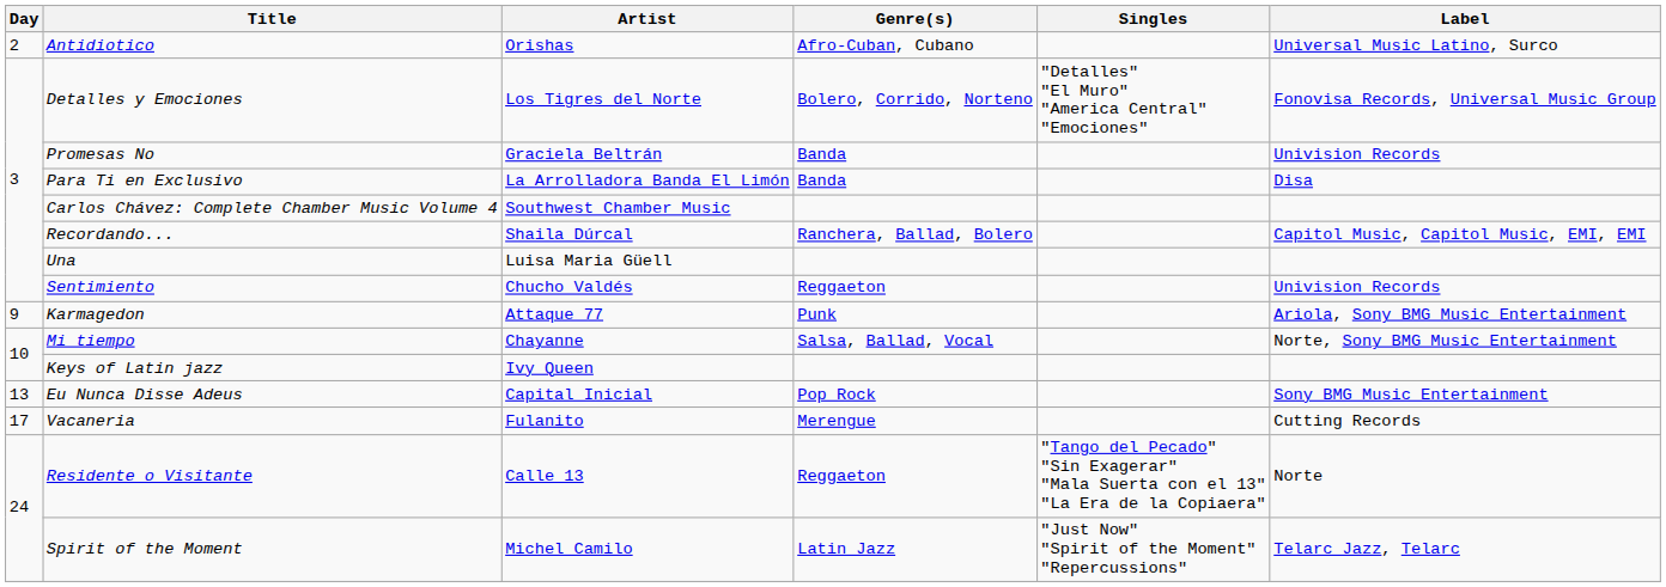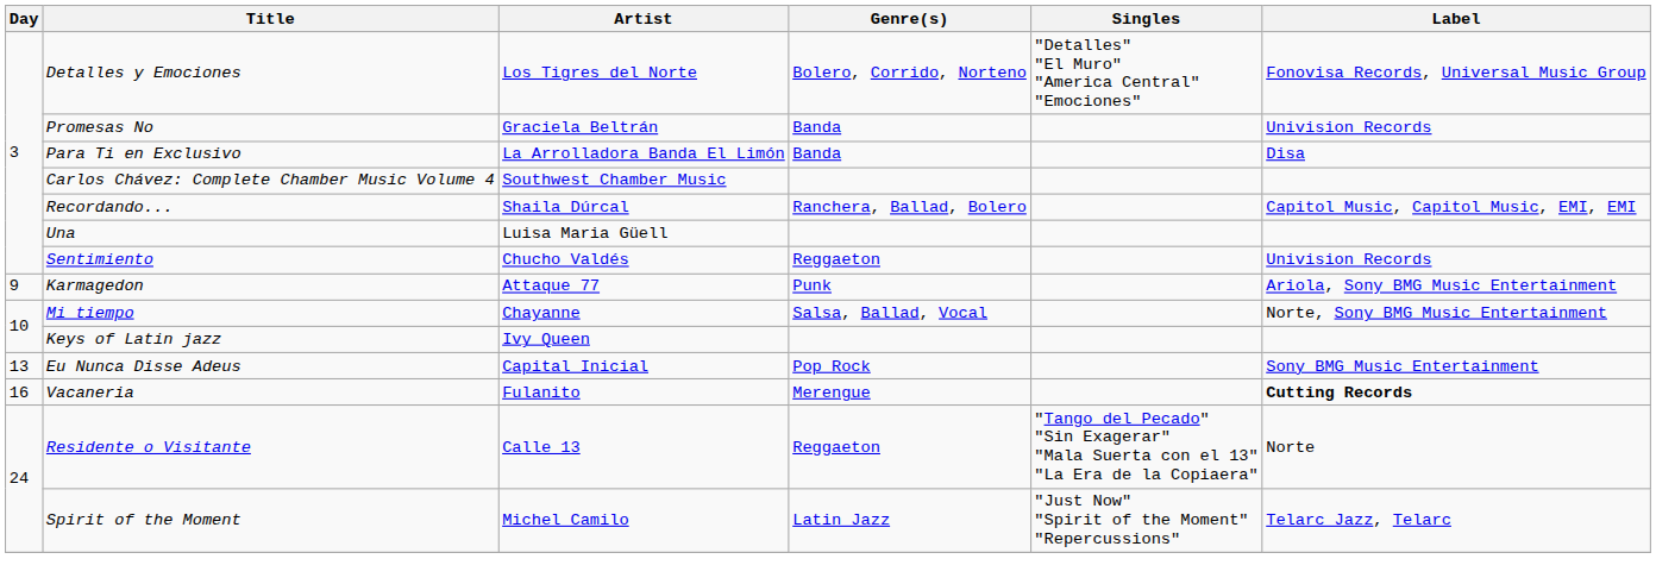 <table class="wikitable sortable" style="text-align: left;">
 <tr>
 <th>Day</th>
 <th>Title</th>
 <th>Artist</th>
 <th>Genre(s)</th>
 <th>Singles</th>
 <th>Label</th>
-</tr>
-<tr>
-<td>2</td>
-<td><em><a href='#'>Antidiotico</a></em></td>
-<td><a href='#'>Orishas</a></td>
-<td><a href='#'>Afro-Cuban</a>, Cubano</td>
-<td></td>
-<td><a href='#'>Universal Music Latino</a>, Surco</td>
 </tr>
 <tr>
 <td rowspan="7">3</td>
 <td><em>Detalles y Emociones</em></td>
 <td><a href='#'>Los Tigres del Norte</a></td>
 <td><a href='#'>Bolero</a>, <a href='#'>Corrido</a>, <a href='#'>Norteno</a></td>
 <td>"Detalles"<br>"El Muro"<br>"America Central"<br>"Emociones"</td>
 <td><a href='#'>Fonovisa Records</a>, <a href='#'>Universal Music Group</a></td>
 </tr>
 <tr>
 <td><em>Promesas No</em></td>
 <td><a href='#'>Graciela Beltrán</a></td>
 <td><a href='#'>Banda</a></td>
 <td></td>
 <td><a href='#'>Univision Records</a></td>
 </tr>
 <tr>
 <td><em>Para Ti en Exclusivo</em></td>
 <td><a href='#'>La Arrolladora Banda El Limón</a></td>
 <td><a href='#'>Banda</a></td>
 <td></td>
 <td><a href='#'>Disa</a></td>
 </tr>
 <tr>
 <td><em>Carlos Chávez: Complete Chamber Music Volume 4</em></td>
 <td><a href='#'>Southwest Chamber Music</a></td>
 <td></td>
 <td></td>
 <td></td>
 </tr>
 <tr>
 <td><em>Recordando...</em></td>
 <td><a href='#'>Shaila Dúrcal</a></td>
 <td><a href='#'>Ranchera</a>, <a href='#'>Ballad</a>, <a href='#'>Bolero</a></td>
 <td></td>
 <td><a href='#'>Capitol Music</a>, <a href='#'>Capitol Music</a>, <a href='#'>EMI</a>, <a href='#'>EMI</a></td>
 </tr>
 <tr>
 <td><em>Una</em></td>
 <td>Luisa Maria Güell</td>
 <td></td>
 <td></td>
 <td></td>
 </tr>
 <tr>
 <td><em><a href='#'>Sentimiento</a></em></td>
 <td><a href='#'>Chucho Valdés</a></td>
 <td><a href='#'>Reggaeton</a></td>
 <td></td>
 <td><a href='#'>Univision Records</a></td>
 </tr>
 <tr>
 <td>9</td>
 <td><em>Karmagedon</em></td>
 <td><a href='#'>Attaque 77</a></td>
 <td><a href='#'>Punk</a></td>
 <td></td>
 <td><a href='#'>Ariola</a>, <a href='#'>Sony BMG Music Entertainment</a></td>
 </tr>
 <tr>
 <td rowspan="2">10</td>
 <td><em><a href='#'>Mi tiempo</a></em></td>
 <td><a href='#'>Chayanne</a></td>
 <td><a href='#'>Salsa</a>, <a href='#'>Ballad</a>, <a href='#'>Vocal</a></td>
 <td></td>
 <td>Norte, <a href='#'>Sony BMG Music Entertainment</a></td>
 </tr>
 <tr>
 <td><em>Keys of Latin jazz</em></td>
 <td><a href='#'>Ivy Queen</a></td>
 <td></td>
 <td></td>
 <td></td>
 </tr>
 <tr>
 <td>13</td>
 <td><em>Eu Nunca Disse Adeus</em></td>
 <td><a href='#'>Capital Inicial</a></td>
 <td><a href='#'>Pop Rock</a></td>
 <td></td>
 <td><a href='#'>Sony BMG Music Entertainment</a></td>
 </tr>
 <tr>
-<td>17</td>
+<td>16</td>
 <td><em>Vacaneria</em></td>
 <td><a href='#'>Fulanito</a></td>
 <td><a href='#'>Merengue</a></td>
 <td></td>
-<td>Cutting Records</td>
+<td><strong>Cutting Records</strong></td>
 </tr>
 <tr>
 <td rowspan="2">24</td>
 <td><em><a href='#'>Residente o Visitante</a></em></td>
 <td><a href='#'>Calle 13</a></td>
 <td><a href='#'>Reggaeton</a></td>
 <td>"<a href='#'>Tango del Pecado</a>"<br>"Sin Exagerar"<br>"Mala Suerta con el 13"<br>"La Era de la Copiaera"</td>
 <td>Norte</td>
 </tr>
 <tr>
 <td><em>Spirit of the Moment</em></td>
 <td><a href='#'>Michel Camilo</a></td>
 <td><a href='#'>Latin Jazz</a></td>
 <td>"Just Now"<br>"Spirit of the Moment"<br>"Repercussions"</td>
 <td><a href='#'>Telarc Jazz</a>, <a href='#'>Telarc</a></td>
 </tr>
 <tr>
 </tr>
 </table>
